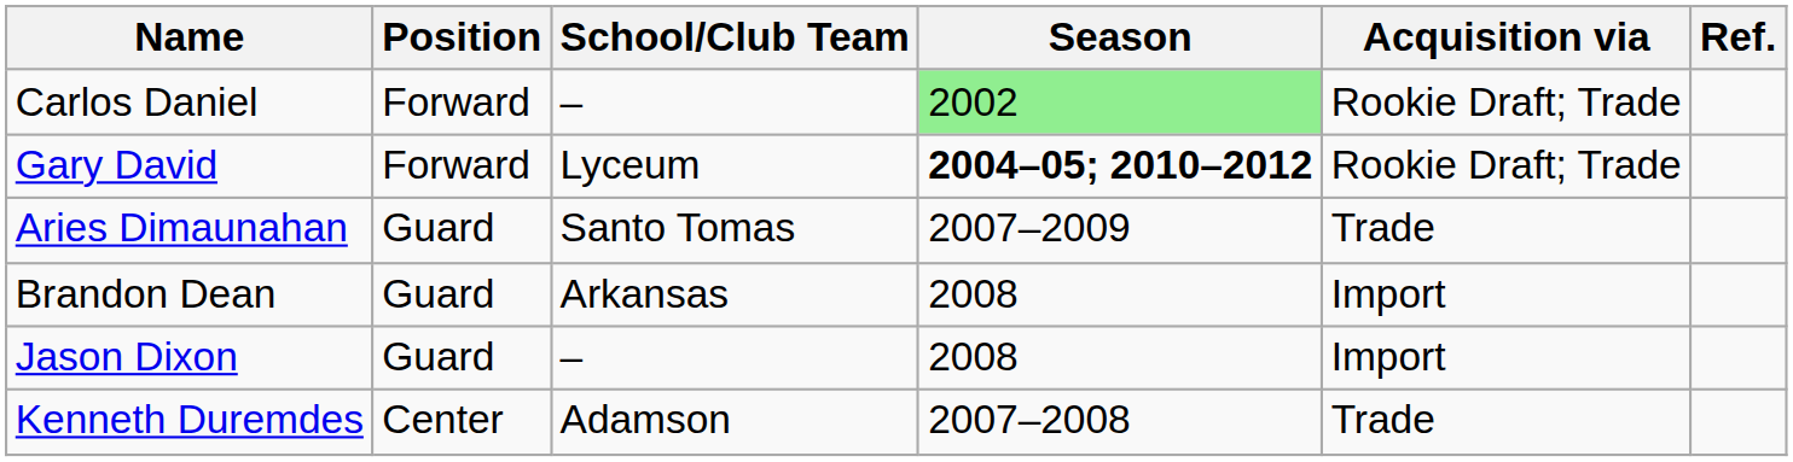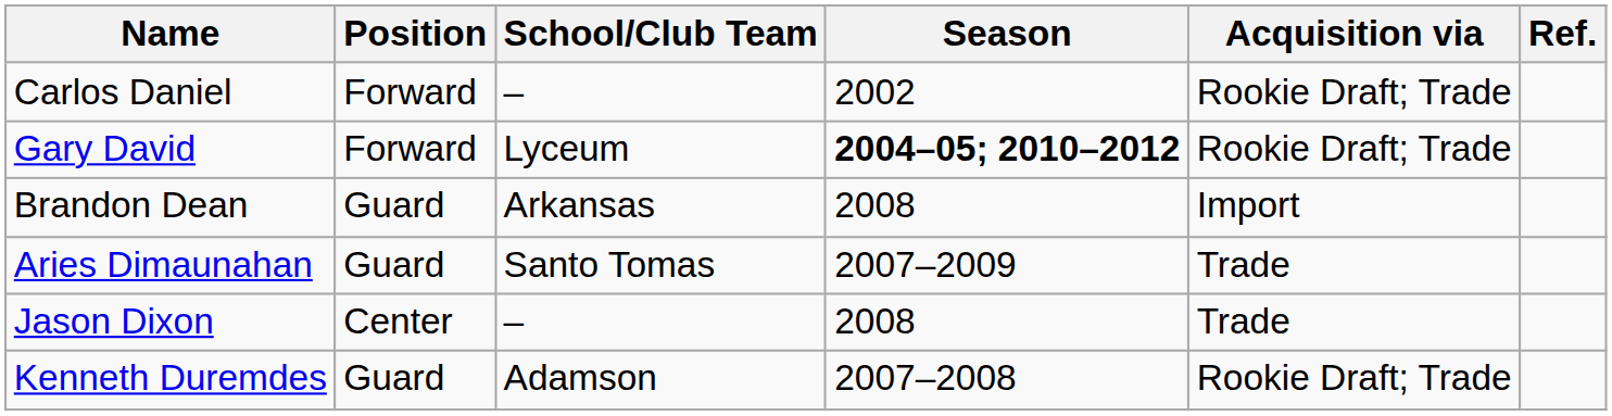 <table class="wikitable sortable">
 <tr>
 <th class="unsortable">Name</th>
 <th>Position</th>
 <th>School/Club Team</th>
 <th>Season</th>
 <th>Acquisition via</th>
 <th class=unsortable>Ref.</th>
 </tr>
 <tr>
 <td>Carlos Daniel</td>
 <td>Forward</td>
 <td>–</td>
-<td style="background: lightgreen;">2002</td>
+<td>2002</td>
 <td>Rookie Draft; Trade</td>
 <td></td>
 </tr>
 <tr>
 <td><a href='#'>Gary David</a></td>
 <td>Forward</td>
 <td>Lyceum</td>
 <td><strong>2004–05; 2010–2012</strong></td>
 <td>Rookie Draft; Trade</td>
 <td></td>
 </tr>
 <tr>
+<td>Brandon Dean</td>
+<td>Guard</td>
+<td>Arkansas</td>
+<td>2008</td>
+<td>Import</td>
+<td></td>
+</tr>
+<tr>
 <td><a href='#'>Aries Dimaunahan</a></td>
 <td>Guard</td>
 <td>Santo Tomas</td>
 <td>2007–2009</td>
 <td>Trade</td>
 <td></td>
 </tr>
 <tr>
-<td>Brandon Dean</td>
-<td>Guard</td>
-<td>Arkansas</td>
-<td>2008</td>
-<td>Import</td>
-<td></td>
-</tr>
-<tr>
 <td><a href='#'>Jason Dixon</a></td>
-<td>Guard</td>
+<td>Center</td>
 <td>–</td>
 <td>2008</td>
-<td>Import</td>
+<td>Trade</td>
 <td></td>
 </tr>
 <tr>
 <td><a href='#'>Kenneth Duremdes</a></td>
-<td>Center</td>
+<td>Guard</td>
 <td>Adamson</td>
 <td>2007–2008</td>
-<td>Trade</td>
+<td>Rookie Draft; Trade</td>
 <td></td>
 </tr>
 </table>
